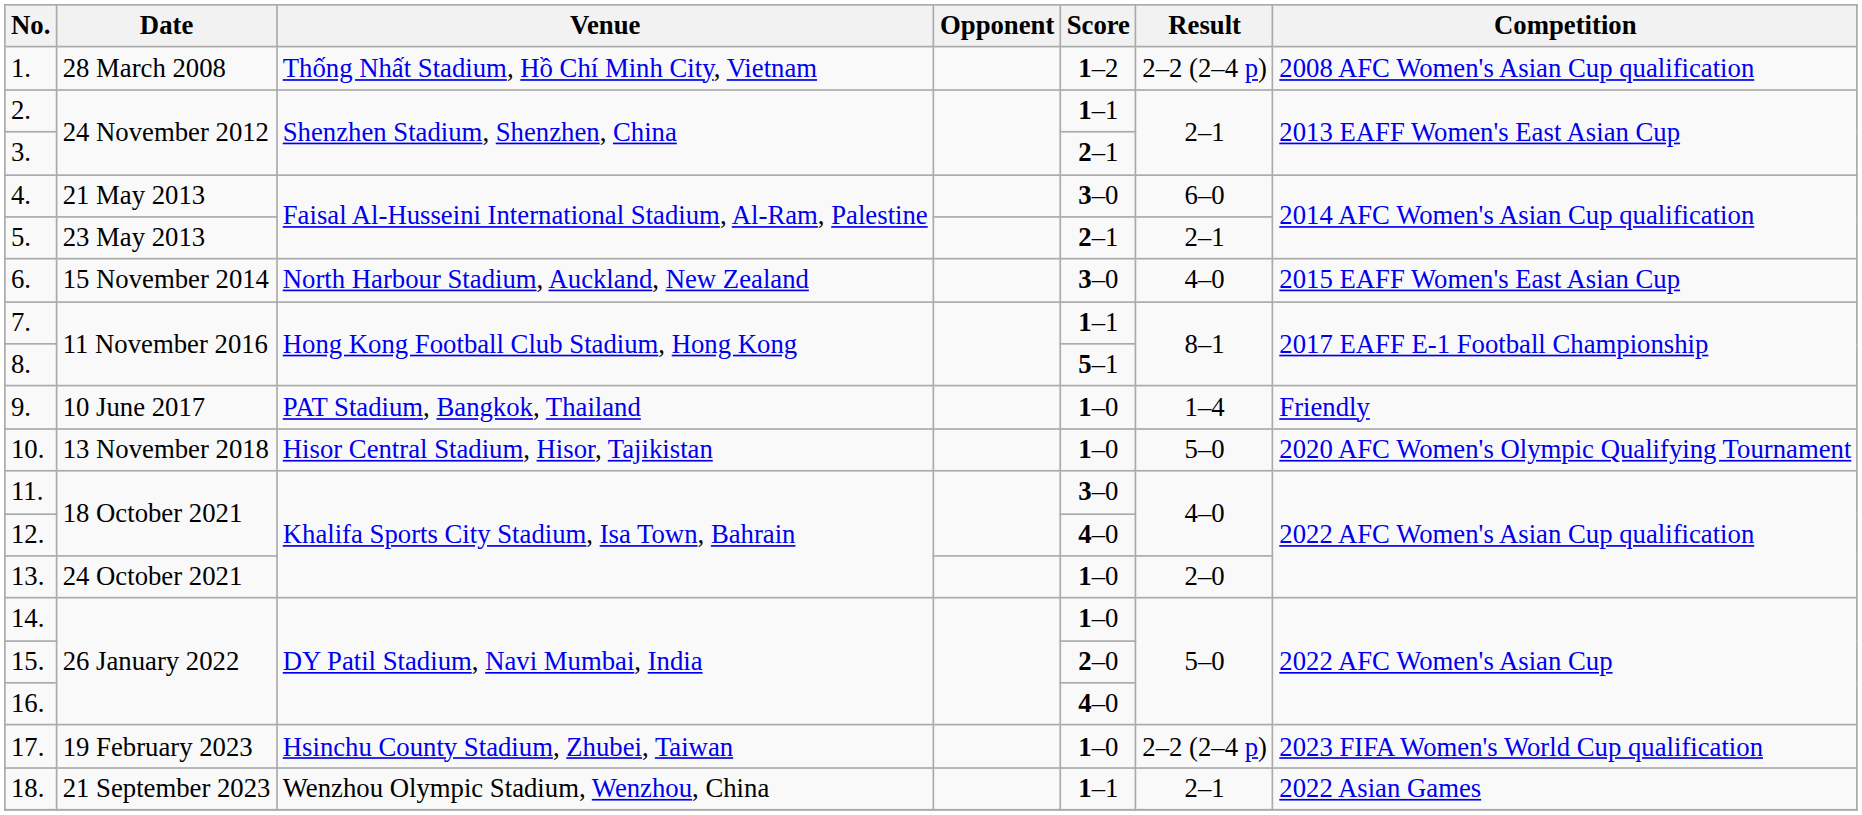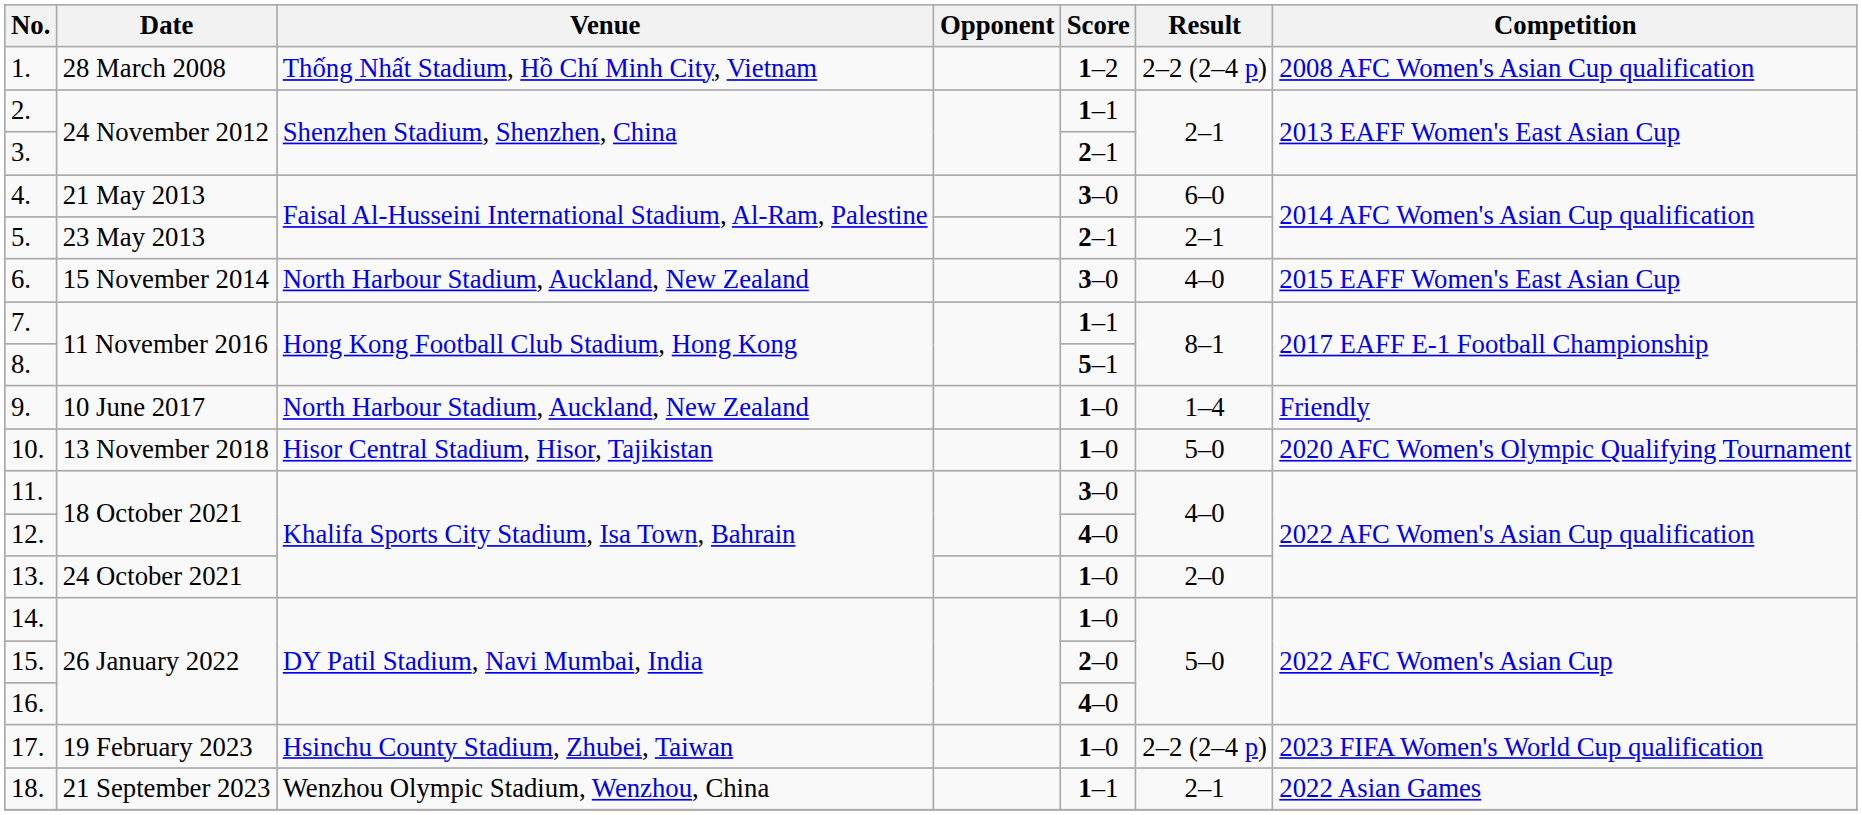 <table class="wikitable">
 <tr>
 <th>No.</th>
 <th>Date</th>
 <th>Venue</th>
 <th>Opponent</th>
 <th>Score</th>
 <th>Result</th>
 <th>Competition</th>
 </tr>
 <tr>
 <td>1.</td>
 <td>28 March 2008</td>
 <td><a href='#'>Thống Nhất Stadium</a>, <a href='#'>Hồ Chí Minh City</a>, <a href='#'>Vietnam</a></td>
 <td></td>
 <td align=center><strong>1</strong>–2</td>
 <td align=center>2–2  (2–4 <a href='#'>p</a>)</td>
 <td><a href='#'>2008 AFC Women's Asian Cup qualification</a></td>
 </tr>
 <tr>
 <td>2.</td>
 <td rowspan="2">24 November 2012</td>
 <td rowspan="2"><a href='#'>Shenzhen Stadium</a>, <a href='#'>Shenzhen</a>, <a href='#'>China</a></td>
 <td rowspan="2"></td>
 <td align=center><strong>1</strong>–1</td>
 <td rowspan="2" align=center>2–1</td>
 <td rowspan="2"><a href='#'>2013 EAFF Women's East Asian Cup</a></td>
 </tr>
 <tr>
 <td>3.</td>
 <td align=center><strong>2</strong>–1</td>
 </tr>
 <tr>
 <td>4.</td>
 <td>21 May 2013</td>
 <td rowspan="2"><a href='#'>Faisal Al-Husseini International Stadium</a>, <a href='#'>Al-Ram</a>, <a href='#'>Palestine</a></td>
 <td></td>
 <td align=center><strong>3</strong>–0</td>
 <td align=center>6–0</td>
 <td rowspan="2"><a href='#'>2014 AFC Women's Asian Cup qualification</a></td>
 </tr>
 <tr>
 <td>5.</td>
 <td>23 May 2013</td>
 <td></td>
 <td align=center><strong>2</strong>–1</td>
 <td align=center>2–1</td>
 </tr>
 <tr>
 <td>6.</td>
 <td>15 November 2014</td>
 <td><a href='#'>North Harbour Stadium</a>, <a href='#'>Auckland</a>, <a href='#'>New Zealand</a></td>
 <td></td>
 <td align=center><strong>3</strong>–0</td>
 <td align=center>4–0</td>
 <td><a href='#'>2015 EAFF Women's East Asian Cup</a></td>
 </tr>
 <tr>
 <td>7.</td>
 <td rowspan=2>11 November 2016</td>
 <td rowspan=2><a href='#'>Hong Kong Football Club Stadium</a>, <a href='#'>Hong Kong</a></td>
 <td rowspan=2></td>
 <td align=center><strong>1</strong>–1</td>
 <td rowspan=2 align=center>8–1</td>
 <td rowspan=2><a href='#'>2017 EAFF E-1 Football Championship</a></td>
 </tr>
 <tr>
 <td>8.</td>
 <td align=center><strong>5</strong>–1</td>
 </tr>
 <tr>
 <td>9.</td>
 <td>10 June 2017</td>
-<td><a href='#'>PAT Stadium</a>, <a href='#'>Bangkok</a>, <a href='#'>Thailand</a></td>
+<td><a href='#'>North Harbour Stadium</a>, <a href='#'>Auckland</a>, <a href='#'>New Zealand</a></td>
 <td></td>
 <td align=center><strong>1</strong>–0</td>
 <td align=center>1–4</td>
 <td><a href='#'>Friendly</a></td>
 </tr>
 <tr>
 <td>10.</td>
 <td>13 November 2018</td>
 <td><a href='#'>Hisor Central Stadium</a>, <a href='#'>Hisor</a>, <a href='#'>Tajikistan</a></td>
 <td></td>
 <td align=center><strong>1</strong>–0</td>
 <td align=center>5–0</td>
 <td><a href='#'>2020 AFC Women's Olympic Qualifying Tournament</a></td>
 </tr>
 <tr>
 <td>11.</td>
 <td rowspan=2>18 October 2021</td>
 <td rowspan=3><a href='#'>Khalifa Sports City Stadium</a>, <a href='#'>Isa Town</a>, <a href='#'>Bahrain</a></td>
 <td rowspan=2></td>
 <td align=center><strong>3</strong>–0</td>
 <td rowspan=2 align=center>4–0</td>
 <td rowspan=3><a href='#'>2022 AFC Women's Asian Cup qualification</a></td>
 </tr>
 <tr>
 <td>12.</td>
 <td align=center><strong>4</strong>–0</td>
 </tr>
 <tr>
 <td>13.</td>
 <td>24 October 2021</td>
 <td></td>
 <td align=center><strong>1</strong>–0</td>
 <td align=center>2–0</td>
 </tr>
 <tr>
 <td>14.</td>
 <td rowspan=3>26 January 2022</td>
 <td rowspan=3><a href='#'>DY Patil Stadium</a>, <a href='#'>Navi Mumbai</a>, <a href='#'>India</a></td>
 <td rowspan=3></td>
 <td align=center><strong>1</strong>–0</td>
 <td rowspan=3 align=center>5–0</td>
 <td rowspan=3><a href='#'>2022 AFC Women's Asian Cup</a></td>
 </tr>
 <tr>
 <td>15.</td>
 <td align=center><strong>2</strong>–0</td>
 </tr>
 <tr>
 <td>16.</td>
 <td align=center><strong>4</strong>–0</td>
 </tr>
 <tr>
 <td>17.</td>
 <td>19 February 2023</td>
 <td><a href='#'>Hsinchu County Stadium</a>, <a href='#'>Zhubei</a>, <a href='#'>Taiwan</a></td>
 <td></td>
 <td align=center><strong>1</strong>–0</td>
 <td align=center>2–2  (2–4 <a href='#'>p</a>)</td>
 <td><a href='#'>2023 FIFA Women's World Cup qualification</a></td>
 </tr>
 <tr>
 <td>18.</td>
 <td>21 September 2023</td>
 <td>Wenzhou Olympic Stadium, <a href='#'>Wenzhou</a>, China</td>
 <td></td>
 <td align=center><strong>1</strong>–1</td>
 <td align=center>2–1</td>
 <td><a href='#'>2022 Asian Games</a></td>
 </tr>
 <tr>
 </tr>
 </table>
